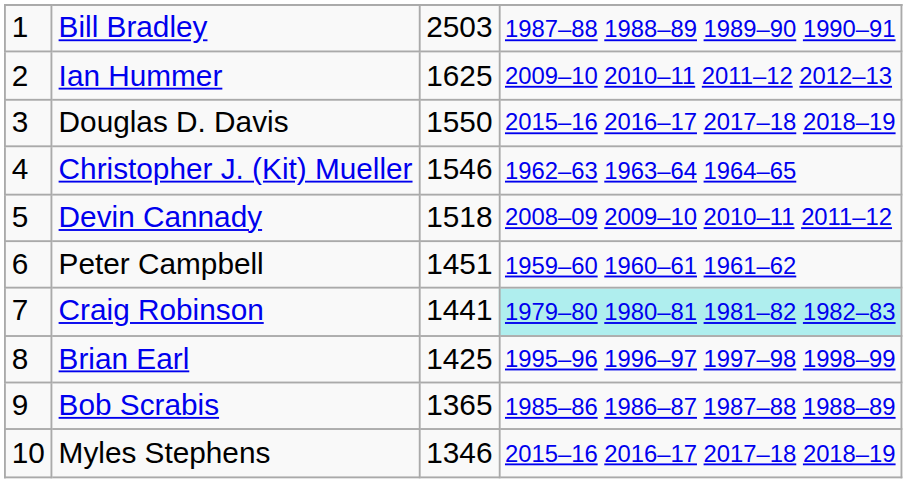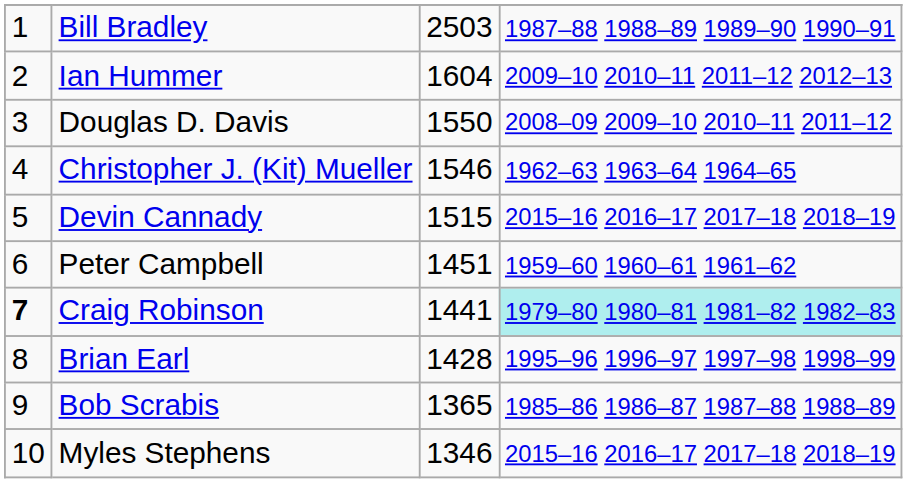 <table class="wikitable">
 <tr>
 </tr>
 <tr>
 <td>1</td>
 <td><a href='#'>Bill Bradley</a></td>
 <td>2503</td>
 <td style="font-size:80%;"><a href='#'>1987–88</a> <a href='#'>1988–89</a> <a href='#'>1989–90</a> <a href='#'>1990–91</a></td>
 </tr>
 <tr>
 <td>2</td>
 <td><a href='#'>Ian Hummer</a></td>
-<td>1625</td>
+<td>1604</td>
 <td style="font-size:80%;"><a href='#'>2009–10</a> <a href='#'>2010–11</a> <a href='#'>2011–12</a> <a href='#'>2012–13</a></td>
 </tr>
 <tr>
 <td>3</td>
 <td>Douglas D. Davis</td>
 <td>1550</td>
-<td style="font-size:80%;"><a href='#'>2015–16</a> <a href='#'>2016–17</a> <a href='#'>2017–18</a> <a href='#'>2018–19</a></td>
+<td style="font-size:80%;"><a href='#'>2008–09</a> <a href='#'>2009–10</a> <a href='#'>2010–11</a> <a href='#'>2011–12</a></td>
 </tr>
 <tr>
 <td>4</td>
 <td><a href='#'>Christopher J. (Kit) Mueller</a></td>
 <td>1546</td>
 <td style="font-size:80%;"><a href='#'>1962–63</a> <a href='#'>1963–64</a> <a href='#'>1964–65</a></td>
 </tr>
 <tr>
 <td>5</td>
 <td><a href='#'>Devin Cannady</a></td>
-<td>1518</td>
-<td style="font-size:80%;"><a href='#'>2008–09</a> <a href='#'>2009–10</a> <a href='#'>2010–11</a> <a href='#'>2011–12</a></td>
+<td>1515</td>
+<td style="font-size:80%;"><a href='#'>2015–16</a> <a href='#'>2016–17</a> <a href='#'>2017–18</a> <a href='#'>2018–19</a></td>
 </tr>
 <tr>
 <td>6</td>
 <td>Peter Campbell</td>
 <td>1451</td>
 <td style="font-size:80%;"><a href='#'>1959–60</a> <a href='#'>1960–61</a> <a href='#'>1961–62</a></td>
 </tr>
 <tr>
-<td>7</td>
+<td><strong>7</strong></td>
 <td><a href='#'>Craig Robinson</a></td>
 <td>1441</td>
 <td style="background: paleturquoise; font-size:80%;"><a href='#'>1979–80</a> <a href='#'>1980–81</a> <a href='#'>1981–82</a> <a href='#'>1982–83</a></td>
 </tr>
 <tr>
 <td>8</td>
 <td><a href='#'>Brian Earl</a></td>
-<td>1425</td>
+<td>1428</td>
 <td style="font-size:80%;"><a href='#'>1995–96</a> <a href='#'>1996–97</a> <a href='#'>1997–98</a> <a href='#'>1998–99</a></td>
 </tr>
 <tr>
 <td>9</td>
 <td><a href='#'>Bob Scrabis</a></td>
 <td>1365</td>
 <td style="font-size:80%;"><a href='#'>1985–86</a> <a href='#'>1986–87</a> <a href='#'>1987–88</a> <a href='#'>1988–89</a></td>
 </tr>
 <tr>
 <td>10</td>
 <td>Myles Stephens</td>
 <td>1346</td>
 <td style="font-size:80%;"><a href='#'>2015–16</a> <a href='#'>2016–17</a> <a href='#'>2017–18</a> <a href='#'>2018–19</a></td>
 </tr>
 </table>
